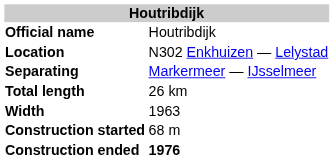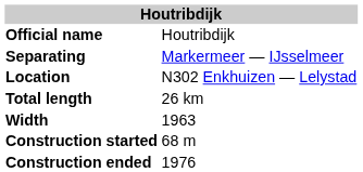 <table class="toccolours" style="float:right; clear:right; margin: 0 0 1em 1em;">
 <tr>
 <td colspan="2" style="text-align: center;"></td>
 </tr>
 <tr>
 <th colspan="2" style="text-align: center; background: #cccccc;"><strong>Houtribdijk</strong></th>
 </tr>
 <tr>
 <td><strong>Official name</strong></td>
 <td>Houtribdijk</td>
 </tr>
 <tr>
+<td><strong>Separating</strong></td>
+<td><a href='#'>Markermeer</a> — <a href='#'>IJsselmeer</a></td>
+</tr>
+<tr>
 <td><strong>Location</strong></td>
 <td>N302 <a href='#'>Enkhuizen</a> — <a href='#'>Lelystad</a></td>
-</tr>
-<tr>
-<td><strong>Separating</strong></td>
-<td><a href='#'>Markermeer</a> — <a href='#'>IJsselmeer</a></td>
 </tr>
 <tr>
 <td><strong>Total length</strong></td>
 <td>26 km</td>
 </tr>
 <tr>
 <td><strong>Width</strong></td>
 <td>1963</td>
 </tr>
 <tr>
 <td><strong>Construction started</strong></td>
 <td>68 m</td>
 </tr>
 <tr>
 <td><strong>Construction ended</strong></td>
-<td><strong>1976</strong></td>
+<td>1976</td>
 </tr>
 </table>
